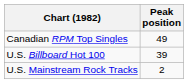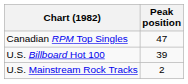 <table class="wikitable sortable">
 <tr>
 <th>Chart (1982)</th>
 <th>Peak<br>position</th>
 </tr>
 <tr>
 <td>Canadian <a href='#'><em>RPM</em> Top Singles</a></td>
-<td align="center">49</td>
+<td align="center">47</td>
 </tr>
 <tr>
 <td>U.S. <a href='#'><em>Billboard</em> Hot 100</a></td>
 <td align="center">39</td>
 </tr>
 <tr>
 <td>U.S. <a href='#'>Mainstream Rock Tracks</a></td>
 <td align="center">2</td>
 </tr>
 </table>
